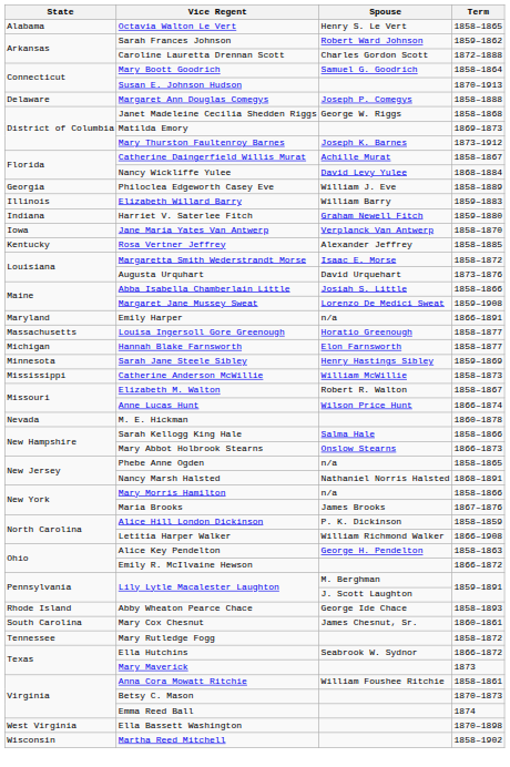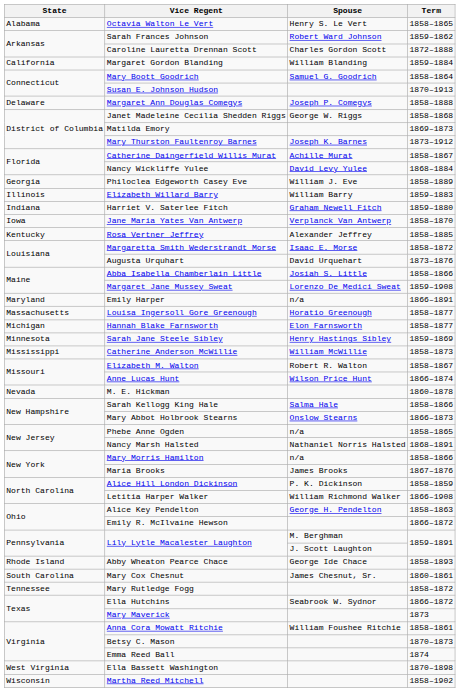 <table class="wikitable">
 <tr>
 <th>State</th>
 <th>Vice Regent</th>
 <th>Spouse</th>
 <th>Term</th>
 </tr>
 <tr>
 <td>Alabama</td>
 <td><a href='#'>Octavia Walton Le Vert</a></td>
 <td>Henry S. Le Vert</td>
 <td>1858–1865</td>
 </tr>
 <tr>
 <td rowspan="2">Arkansas</td>
 <td>Sarah Frances Johnson</td>
 <td><a href='#'>Robert Ward Johnson</a></td>
 <td>1859–1862</td>
 </tr>
 <tr>
 <td>Caroline Lauretta Drennan Scott</td>
 <td>Charles Gordon Scott</td>
 <td>1872–1888</td>
+</tr>
+<tr>
+<td>California</td>
+<td>Margaret Gordon Blanding</td>
+<td>William Blanding</td>
+<td>1859–1884</td>
 </tr>
 <tr>
 <td rowspan="2">Connecticut</td>
 <td><a href='#'>Mary Boott Goodrich</a></td>
 <td><a href='#'>Samuel G. Goodrich</a></td>
 <td>1858–1864</td>
 </tr>
 <tr>
 <td><a href='#'>Susan E. Johnson Hudson</a></td>
 <td></td>
 <td>1870–1913</td>
 </tr>
 <tr>
 <td>Delaware</td>
 <td><a href='#'>Margaret Ann Douglas Comegys</a></td>
 <td><a href='#'>Joseph P. Comegys</a></td>
 <td>1858–1888</td>
 </tr>
 <tr>
 <td rowspan="3">District of Columbia</td>
 <td>Janet Madeleine Cecilia Shedden Riggs</td>
 <td>George W. Riggs</td>
 <td>1858–1868</td>
 </tr>
 <tr>
 <td>Matilda Emory</td>
 <td></td>
 <td>1869–1873</td>
 </tr>
 <tr>
 <td><a href='#'>Mary Thurston Faultenroy Barnes</a></td>
 <td><a href='#'>Joseph K. Barnes</a></td>
 <td>1873–1912</td>
 </tr>
 <tr>
 <td rowspan="2">Florida</td>
 <td><a href='#'>Catherine Daingerfield Willis Murat</a></td>
 <td><a href='#'>Achille Murat</a></td>
 <td>1858–1867</td>
 </tr>
 <tr>
 <td>Nancy Wickliffe Yulee</td>
 <td><a href='#'>David Levy Yulee</a></td>
 <td>1868–1884</td>
 </tr>
 <tr>
 <td>Georgia</td>
 <td>Philoclea Edgeworth Casey Eve</td>
 <td>William J. Eve</td>
 <td>1858–1889</td>
 </tr>
 <tr>
 <td>Illinois</td>
 <td><a href='#'>Elizabeth Willard Barry</a></td>
 <td>William Barry</td>
 <td>1859–1883</td>
 </tr>
 <tr>
 <td>Indiana</td>
 <td>Harriet V. Saterlee Fitch</td>
 <td><a href='#'>Graham Newell Fitch</a></td>
 <td>1859–1880</td>
 </tr>
 <tr>
 <td>Iowa</td>
 <td><a href='#'>Jane Maria Yates Van Antwerp</a></td>
 <td><a href='#'>Verplanck Van Antwerp</a></td>
 <td>1858–1870</td>
 </tr>
 <tr>
 <td>Kentucky</td>
 <td><a href='#'>Rosa Vertner Jeffrey</a></td>
 <td>Alexander Jeffrey</td>
 <td>1858–1885</td>
 </tr>
 <tr>
 <td rowspan="2">Louisiana</td>
 <td><a href='#'>Margaretta Smith Wederstrandt Morse</a></td>
 <td><a href='#'>Isaac E. Morse</a></td>
 <td>1858–1872</td>
 </tr>
 <tr>
 <td>Augusta Urquhart</td>
 <td>David Urquehart</td>
 <td>1873–1876</td>
 </tr>
 <tr>
 <td rowspan="2">Maine</td>
 <td><a href='#'>Abba Isabella Chamberlain Little</a></td>
 <td><a href='#'>Josiah S. Little</a></td>
 <td>1858–1866</td>
 </tr>
 <tr>
 <td><a href='#'>Margaret Jane Mussey Sweat</a></td>
 <td><a href='#'>Lorenzo De Medici Sweat</a></td>
 <td>1859–1908</td>
 </tr>
 <tr>
 <td>Maryland</td>
 <td>Emily Harper</td>
 <td>n/a</td>
 <td>1866–1891</td>
 </tr>
 <tr>
 <td>Massachusetts</td>
 <td><a href='#'>Louisa Ingersoll Gore Greenough</a></td>
 <td><a href='#'>Horatio Greenough</a></td>
 <td>1858–1877</td>
 </tr>
 <tr>
 <td>Michigan</td>
 <td><a href='#'>Hannah Blake Farnsworth</a></td>
 <td><a href='#'>Elon Farnsworth</a></td>
 <td>1858–1877</td>
 </tr>
 <tr>
 <td>Minnesota</td>
 <td><a href='#'>Sarah Jane Steele Sibley</a></td>
 <td><a href='#'>Henry Hastings Sibley</a></td>
 <td>1859–1869</td>
 </tr>
 <tr>
 <td>Mississippi</td>
 <td><a href='#'>Catherine Anderson McWillie</a></td>
 <td><a href='#'>William McWillie</a></td>
 <td>1858–1873</td>
 </tr>
 <tr>
 <td rowspan="2">Missouri</td>
 <td><a href='#'>Elizabeth M. Walton</a></td>
 <td>Robert R. Walton</td>
 <td>1858–1867</td>
 </tr>
 <tr>
 <td><a href='#'>Anne Lucas Hunt</a></td>
 <td><a href='#'>Wilson Price Hunt</a></td>
 <td>1866–1874</td>
 </tr>
 <tr>
 <td>Nevada</td>
 <td>M. E. Hickman</td>
 <td></td>
 <td>1860–1878</td>
 </tr>
 <tr>
 <td rowspan="2">New Hampshire</td>
 <td>Sarah Kellogg King Hale</td>
 <td><a href='#'>Salma Hale</a></td>
 <td>1858–1866</td>
 </tr>
 <tr>
 <td>Mary Abbot Holbrook Stearns</td>
 <td><a href='#'>Onslow Stearns</a></td>
 <td>1866–1873</td>
 </tr>
 <tr>
 <td rowspan="2">New Jersey</td>
 <td>Phebe Anne Ogden</td>
 <td>n/a</td>
 <td>1858–1865</td>
 </tr>
 <tr>
 <td>Nancy Marsh Halsted</td>
 <td>Nathaniel Norris Halsted</td>
 <td>1868–1891</td>
 </tr>
 <tr>
 <td rowspan="2">New York</td>
 <td><a href='#'>Mary Morris Hamilton</a></td>
 <td>n/a</td>
 <td>1858–1866</td>
 </tr>
 <tr>
 <td>Maria Brooks</td>
 <td>James Brooks</td>
 <td>1867–1876</td>
 </tr>
 <tr>
 <td rowspan="2">North Carolina</td>
 <td><a href='#'>Alice Hill London Dickinson</a></td>
 <td>P. K. Dickinson</td>
 <td>1858–1859</td>
 </tr>
 <tr>
 <td>Letitia Harper Walker</td>
 <td>William Richmond Walker</td>
 <td>1866–1908</td>
 </tr>
 <tr>
 <td rowspan="2">Ohio</td>
 <td>Alice Key Pendelton</td>
 <td><a href='#'>George H. Pendelton</a></td>
 <td>1858–1863</td>
 </tr>
 <tr>
 <td>Emily R. McIlvaine Hewson</td>
 <td></td>
 <td>1866–1872</td>
 </tr>
 <tr>
 <td rowspan="2">Pennsylvania</td>
 <td rowspan="2"><a href='#'>Lily Lytle Macalester Laughton</a></td>
 <td>M. Berghman</td>
 <td rowspan="2">1859–1891</td>
 </tr>
 <tr>
 <td>J. Scott Laughton</td>
 </tr>
 <tr>
 <td>Rhode Island</td>
 <td>Abby Wheaton Pearce Chace</td>
 <td>George Ide Chace</td>
 <td>1858–1893</td>
 </tr>
 <tr>
 <td>South Carolina</td>
 <td>Mary Cox Chesnut</td>
 <td>James Chesnut, Sr.</td>
 <td>1860–1861</td>
 </tr>
 <tr>
 <td>Tennessee</td>
 <td>Mary Rutledge Fogg</td>
 <td></td>
 <td>1858–1872</td>
 </tr>
 <tr>
 <td rowspan="2">Texas</td>
 <td>Ella Hutchins</td>
 <td>Seabrook W. Sydnor</td>
 <td>1866–1872</td>
 </tr>
 <tr>
 <td><a href='#'>Mary Maverick</a></td>
 <td></td>
 <td>1873</td>
 </tr>
 <tr>
 <td rowspan="3">Virginia</td>
 <td><a href='#'>Anna Cora Mowatt Ritchie</a></td>
 <td>William Foushee Ritchie</td>
 <td>1858–1861</td>
 </tr>
 <tr>
 <td>Betsy C. Mason</td>
 <td></td>
 <td>1870–1873</td>
 </tr>
 <tr>
 <td>Emma Reed Ball</td>
 <td></td>
 <td>1874</td>
 </tr>
 <tr>
 <td>West Virginia</td>
 <td>Ella Bassett Washington</td>
 <td></td>
 <td>1870–1898</td>
 </tr>
 <tr>
 <td>Wisconsin</td>
 <td><a href='#'>Martha Reed Mitchell</a></td>
 <td></td>
 <td>1858–1902</td>
 </tr>
 </table>
